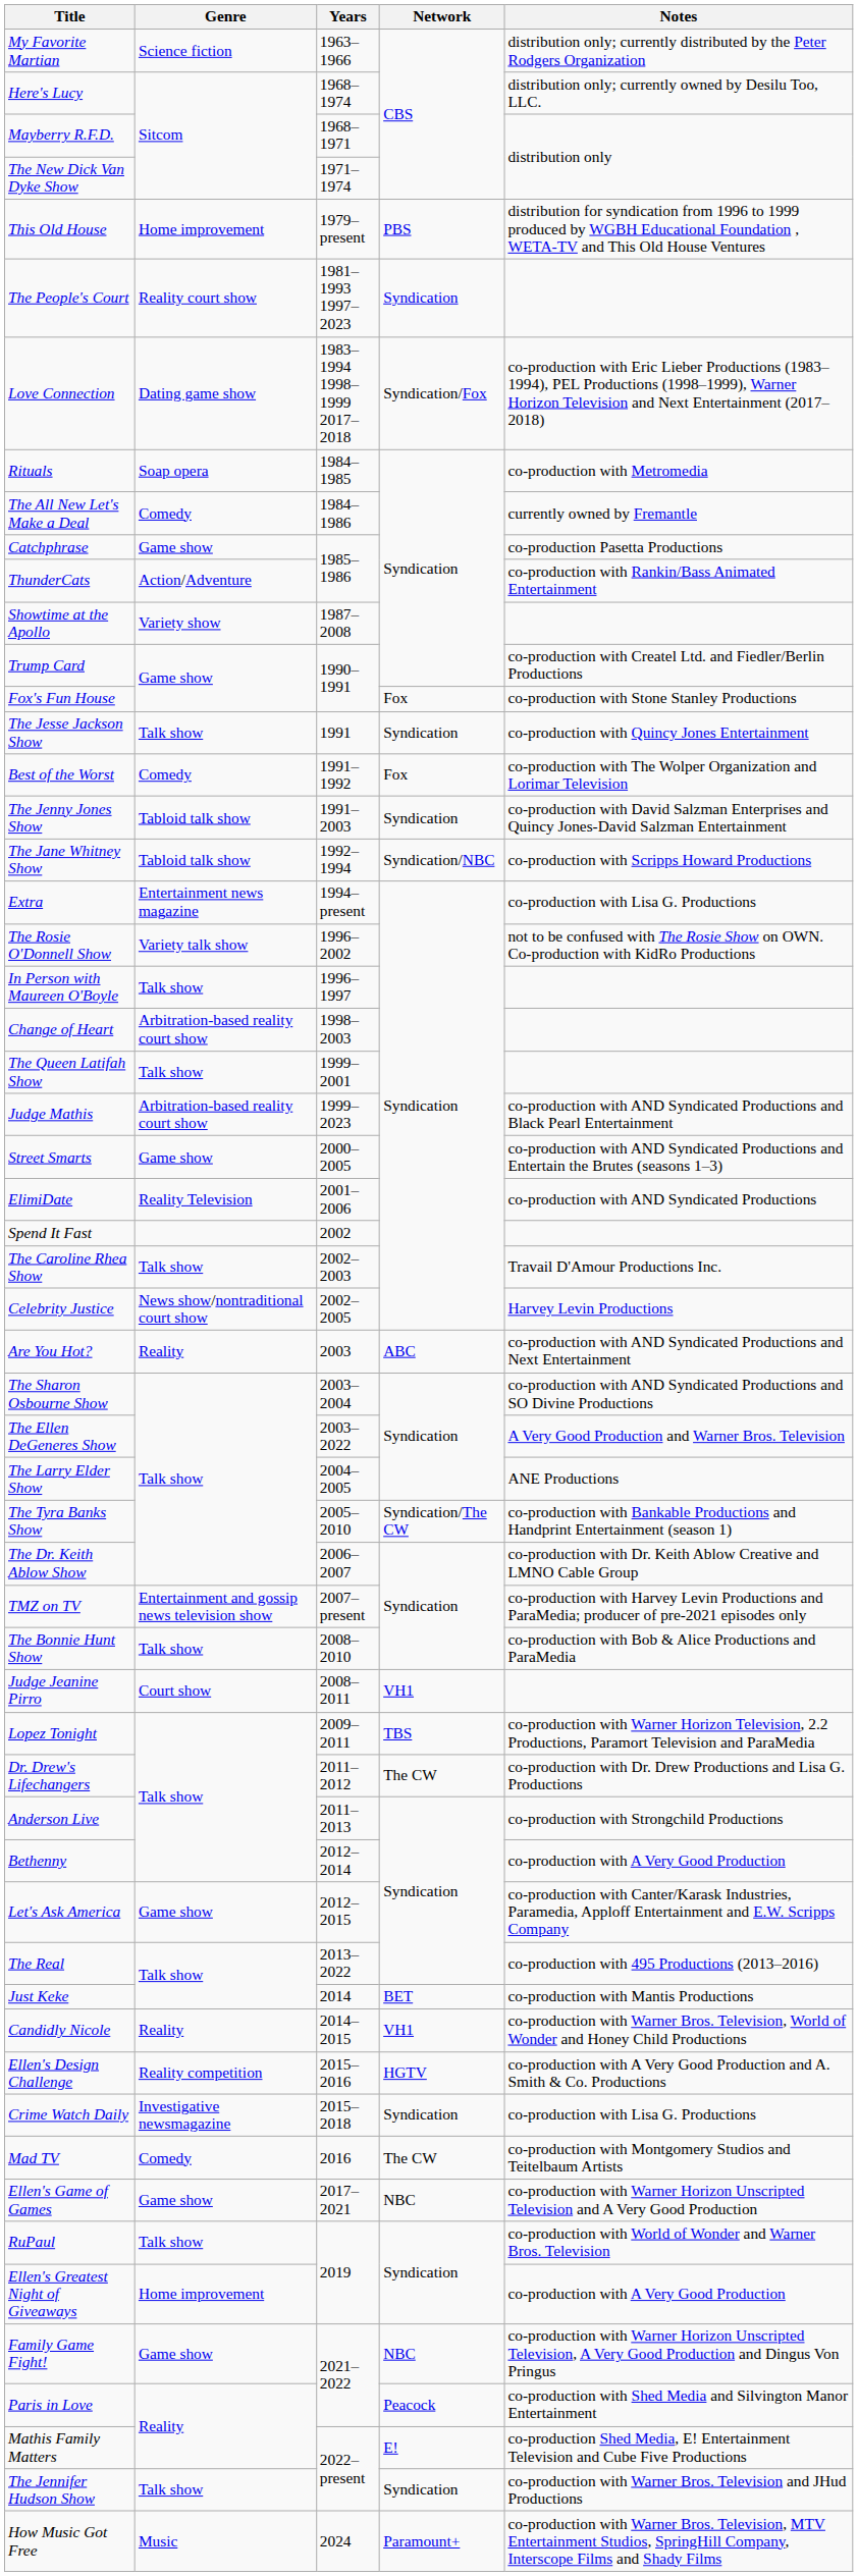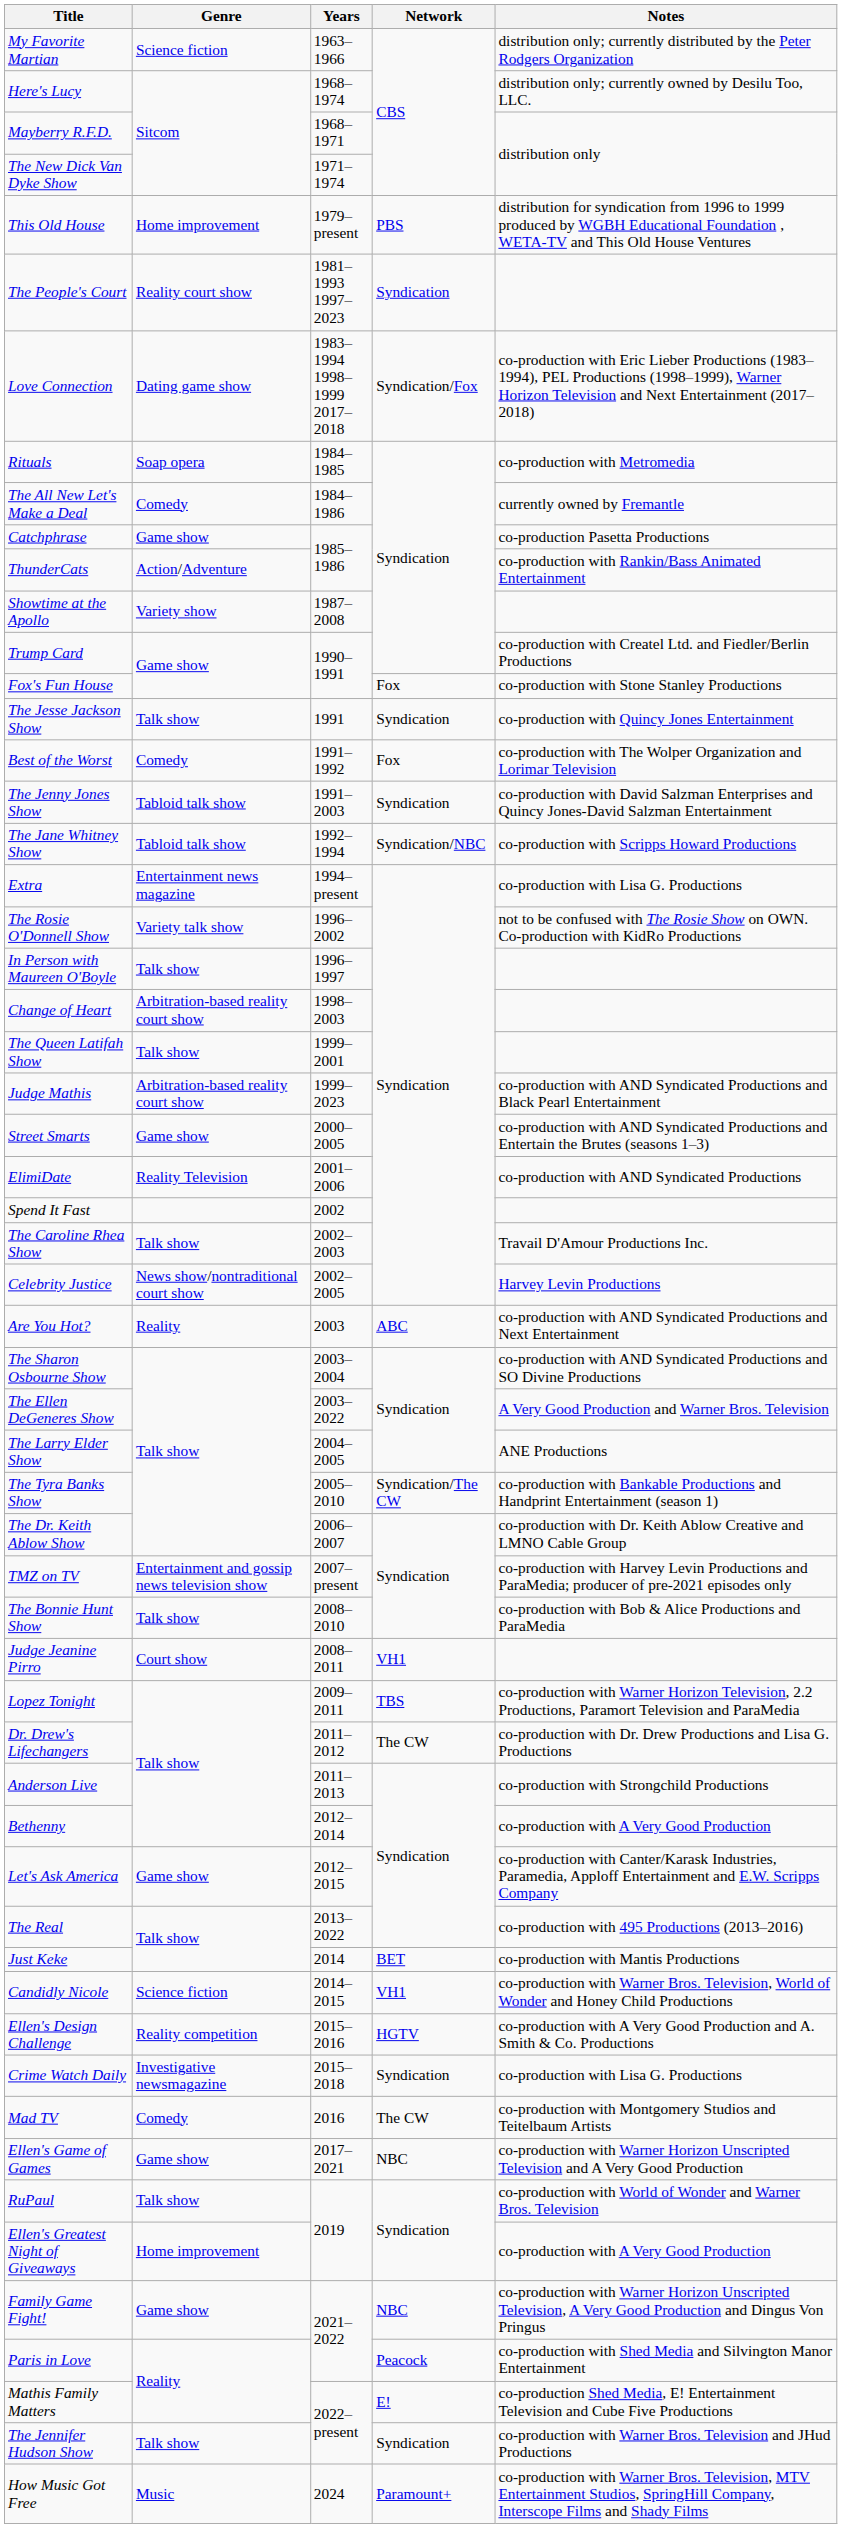 <table class="wikitable sortable">
 <tr>
 <th>Title</th>
 <th>Genre</th>
 <th>Years</th>
 <th>Network</th>
 <th>Notes</th>
 </tr>
 <tr>
 <td><em><a href='#'>My Favorite Martian</a></em></td>
 <td><a href='#'>Science fiction</a></td>
 <td>1963–1966</td>
 <td rowspan="4"><a href='#'>CBS</a></td>
 <td>distribution only; currently distributed by the <a href='#'>Peter Rodgers Organization</a></td>
 </tr>
 <tr>
 <td><em><a href='#'>Here's Lucy</a></em></td>
 <td rowspan="3"><a href='#'>Sitcom</a></td>
 <td>1968–1974</td>
 <td>distribution only; currently owned by Desilu Too, LLC.</td>
 </tr>
 <tr>
 <td><em><a href='#'>Mayberry R.F.D.</a></em></td>
 <td>1968–1971</td>
 <td rowspan="2">distribution only</td>
 </tr>
 <tr>
 <td><em><a href='#'>The New Dick Van Dyke Show</a></em></td>
 <td>1971–1974</td>
 </tr>
 <tr>
 <td><em><a href='#'>This Old House</a></em></td>
 <td><a href='#'>Home improvement</a></td>
 <td>1979–present</td>
 <td><a href='#'>PBS</a></td>
 <td>distribution for syndication from 1996 to 1999<br>produced by <a href='#'>WGBH Educational Foundation</a> , <a href='#'>WETA-TV</a>  and This Old House Ventures</td>
 </tr>
 <tr>
 <td><em><a href='#'>The People's Court</a></em></td>
 <td><a href='#'>Reality court show</a></td>
 <td>1981–1993<br>1997–2023</td>
 <td><a href='#'>Syndication</a></td>
 <td></td>
 </tr>
 <tr>
 <td><em><a href='#'>Love Connection</a></em></td>
 <td><a href='#'>Dating game show</a></td>
 <td>1983–1994<br>1998–1999<br>2017–2018</td>
 <td>Syndication/<a href='#'>Fox</a></td>
 <td>co-production with Eric Lieber Productions (1983–1994), PEL Productions (1998–1999), <a href='#'>Warner Horizon Television</a> and Next Entertainment (2017–2018)</td>
 </tr>
 <tr>
 <td><em><a href='#'>Rituals</a></em></td>
 <td><a href='#'>Soap opera</a></td>
 <td>1984–1985</td>
 <td rowspan="6">Syndication</td>
 <td>co-production with <a href='#'>Metromedia</a></td>
 </tr>
 <tr>
 <td><em><a href='#'>The All New Let's Make a Deal</a></em></td>
 <td><a href='#'>Comedy</a></td>
 <td>1984–1986</td>
 <td>currently owned by <a href='#'>Fremantle</a></td>
 </tr>
 <tr>
 <td><em><a href='#'>Catchphrase</a></em></td>
 <td><a href='#'>Game show</a></td>
 <td rowspan="2">1985–1986</td>
 <td>co-production Pasetta Productions</td>
 </tr>
 <tr>
 <td><em><a href='#'>ThunderCats</a></em></td>
 <td><a href='#'>Action</a>/<a href='#'>Adventure</a></td>
 <td>co-production with <a href='#'>Rankin/Bass Animated Entertainment</a></td>
 </tr>
 <tr>
 <td><em><a href='#'>Showtime at the Apollo</a></em></td>
 <td><a href='#'>Variety show</a></td>
 <td>1987–2008</td>
 <td></td>
 </tr>
 <tr>
 <td><em><a href='#'>Trump Card</a></em></td>
 <td rowspan="2"><a href='#'>Game show</a></td>
 <td rowspan="2">1990–1991</td>
 <td>co-production with Createl Ltd. and Fiedler/Berlin Productions</td>
 </tr>
 <tr>
 <td><em><a href='#'>Fox's Fun House</a></em></td>
 <td>Fox</td>
 <td>co-production with Stone Stanley Productions</td>
 </tr>
 <tr>
 <td><em><a href='#'>The Jesse Jackson Show</a></em></td>
 <td><a href='#'>Talk show</a></td>
 <td>1991</td>
 <td>Syndication</td>
 <td>co-production with <a href='#'>Quincy Jones Entertainment</a></td>
 </tr>
 <tr>
 <td><em><a href='#'>Best of the Worst</a></em></td>
 <td><a href='#'>Comedy</a></td>
 <td>1991–1992</td>
 <td>Fox</td>
 <td>co-production with The Wolper Organization and <a href='#'>Lorimar Television</a></td>
 </tr>
 <tr>
 <td><em><a href='#'>The Jenny Jones Show</a></em></td>
 <td><a href='#'>Tabloid talk show</a></td>
 <td>1991–2003</td>
 <td>Syndication</td>
 <td>co-production with David Salzman Enterprises and Quincy Jones-David Salzman Entertainment</td>
 </tr>
 <tr>
 <td><em><a href='#'>The Jane Whitney Show</a></em></td>
 <td><a href='#'>Tabloid talk show</a></td>
 <td>1992–1994</td>
 <td>Syndication/<a href='#'>NBC</a></td>
 <td>co-production with <a href='#'>Scripps Howard Productions</a></td>
 </tr>
 <tr>
 <td><em><a href='#'>Extra</a></em></td>
 <td><a href='#'>Entertainment news magazine</a></td>
 <td>1994–present</td>
 <td rowspan="11">Syndication</td>
 <td>co-production with Lisa G. Productions</td>
 </tr>
 <tr>
 <td><em><a href='#'>The Rosie O'Donnell Show</a></em></td>
 <td><a href='#'>Variety talk show</a></td>
 <td>1996–2002</td>
 <td>not to be confused with <em><a href='#'>The Rosie Show</a></em> on OWN. Co-production with KidRo Productions</td>
 </tr>
 <tr>
 <td><em><a href='#'>In Person with Maureen O'Boyle</a></em></td>
 <td><a href='#'>Talk show</a></td>
 <td>1996–1997</td>
 <td></td>
 </tr>
 <tr>
 <td><em><a href='#'>Change of Heart</a></em></td>
 <td><a href='#'>Arbitration-based reality court show</a></td>
 <td>1998–2003</td>
 <td></td>
 </tr>
 <tr>
 <td><em><a href='#'>The Queen Latifah Show</a></em></td>
 <td><a href='#'>Talk show</a></td>
 <td>1999–2001</td>
 <td></td>
 </tr>
 <tr>
 <td><em><a href='#'>Judge Mathis</a></em></td>
 <td><a href='#'>Arbitration-based reality court show</a></td>
 <td>1999–2023</td>
 <td>co-production with AND Syndicated Productions and Black Pearl Entertainment</td>
 </tr>
 <tr>
 <td><em><a href='#'>Street Smarts</a></em></td>
 <td><a href='#'>Game show</a></td>
 <td>2000–2005</td>
 <td>co-production with AND Syndicated Productions and Entertain the Brutes (seasons 1–3)</td>
 </tr>
 <tr>
 <td><em><a href='#'>ElimiDate</a></em></td>
 <td><a href='#'>Reality Television</a></td>
 <td>2001–2006</td>
 <td>co-production with AND Syndicated Productions</td>
 </tr>
 <tr>
 <td><em>Spend It Fast</em></td>
 <td></td>
 <td>2002</td>
 <td></td>
 </tr>
 <tr>
 <td><em><a href='#'>The Caroline Rhea Show</a></em></td>
 <td><a href='#'>Talk show</a></td>
 <td>2002–2003</td>
 <td>Travail D'Amour Productions Inc.</td>
 </tr>
 <tr>
 <td><em><a href='#'>Celebrity Justice</a></em></td>
 <td><a href='#'>News show</a>/<a href='#'>nontraditional court show</a></td>
 <td>2002–2005</td>
 <td><a href='#'>Harvey Levin Productions</a></td>
 </tr>
 <tr>
 <td><em><a href='#'>Are You Hot?</a></em></td>
 <td><a href='#'>Reality</a></td>
 <td>2003</td>
 <td><a href='#'>ABC</a></td>
 <td>co-production with AND Syndicated Productions and Next Entertainment</td>
 </tr>
 <tr>
 <td><em><a href='#'>The Sharon Osbourne Show</a></em></td>
 <td rowspan="5"><a href='#'>Talk show</a></td>
 <td>2003–2004</td>
 <td rowspan="3">Syndication</td>
 <td>co-production with AND Syndicated Productions and SO Divine Productions</td>
 </tr>
 <tr>
 <td><em><a href='#'>The Ellen DeGeneres Show</a></em></td>
 <td>2003–2022</td>
 <td><a href='#'>A Very Good Production</a> and <a href='#'>Warner Bros. Television</a></td>
 </tr>
 <tr>
 <td><em><a href='#'>The Larry Elder Show</a></em></td>
 <td>2004–2005</td>
 <td>ANE Productions</td>
 </tr>
 <tr>
 <td><em><a href='#'>The Tyra Banks Show</a></em></td>
 <td>2005–2010</td>
 <td>Syndication/<a href='#'>The CW</a></td>
 <td>co-production with <a href='#'>Bankable Productions</a> and Handprint Entertainment (season 1)</td>
 </tr>
 <tr>
 <td><em><a href='#'>The Dr. Keith Ablow Show</a></em></td>
 <td>2006–2007</td>
 <td rowspan="3">Syndication</td>
 <td>co-production with Dr. Keith Ablow Creative and LMNO Cable Group</td>
 </tr>
 <tr>
 <td><em><a href='#'>TMZ on TV</a></em></td>
 <td><a href='#'>Entertainment and gossip news television show</a></td>
 <td>2007–present</td>
 <td>co-production with Harvey Levin Productions and ParaMedia; producer of pre-2021 episodes only</td>
 </tr>
 <tr>
 <td><em><a href='#'>The Bonnie Hunt Show</a></em></td>
 <td><a href='#'>Talk show</a></td>
 <td>2008–2010</td>
 <td>co-production with Bob & Alice Productions and ParaMedia</td>
 </tr>
 <tr>
 <td><em><a href='#'>Judge Jeanine Pirro</a></em></td>
 <td><a href='#'>Court show</a></td>
 <td>2008–2011</td>
 <td><a href='#'>VH1</a></td>
 <td></td>
 </tr>
 <tr>
 <td><em><a href='#'>Lopez Tonight</a></em></td>
 <td rowspan="4"><a href='#'>Talk show</a></td>
 <td>2009–2011</td>
 <td><a href='#'>TBS</a></td>
 <td>co-production with <a href='#'>Warner Horizon Television</a>, 2.2 Productions, Paramort Television and ParaMedia</td>
 </tr>
 <tr>
 <td><em><a href='#'>Dr. Drew's Lifechangers</a></em></td>
 <td>2011–2012</td>
 <td>The CW</td>
 <td>co-production with Dr. Drew Productions and Lisa G. Productions</td>
 </tr>
 <tr>
 <td><em><a href='#'>Anderson Live</a></em></td>
 <td>2011–2013</td>
 <td rowspan="4">Syndication</td>
 <td>co-production with Strongchild Productions</td>
 </tr>
 <tr>
 <td><em><a href='#'>Bethenny</a></em></td>
 <td>2012–2014</td>
 <td>co-production with <a href='#'>A Very Good Production</a></td>
 </tr>
 <tr>
 <td><em><a href='#'>Let's Ask America</a></em></td>
 <td><a href='#'>Game show</a></td>
 <td>2012–2015</td>
 <td>co-production with Canter/Karask Industries, Paramedia, Apploff Entertainment and <a href='#'>E.W. Scripps Company</a></td>
 </tr>
 <tr>
 <td><em><a href='#'>The Real</a></em></td>
 <td rowspan="2"><a href='#'>Talk show</a></td>
 <td>2013–2022</td>
 <td>co-production with <a href='#'>495 Productions</a> (2013–2016)</td>
 </tr>
 <tr>
 <td><em><a href='#'>Just Keke</a></em></td>
 <td>2014</td>
 <td><a href='#'>BET</a></td>
 <td>co-production with Mantis Productions</td>
 </tr>
 <tr>
 <td><em><a href='#'>Candidly Nicole</a></em></td>
-<td><a href='#'>Reality</a></td>
+<td><a href='#'>Science fiction</a></td>
 <td>2014–2015</td>
 <td><a href='#'>VH1</a></td>
 <td>co-production with <a href='#'>Warner Bros. Television</a>, <a href='#'>World of Wonder</a> and Honey Child Productions</td>
 </tr>
 <tr>
 <td><em><a href='#'>Ellen's Design Challenge</a></em></td>
 <td><a href='#'>Reality competition</a></td>
 <td>2015–2016</td>
 <td><a href='#'>HGTV</a></td>
 <td>co-production with A Very Good Production and A. Smith & Co. Productions</td>
 </tr>
 <tr>
 <td><em><a href='#'>Crime Watch Daily</a></em></td>
 <td><a href='#'>Investigative</a> <a href='#'>newsmagazine</a></td>
 <td>2015–2018</td>
 <td>Syndication</td>
 <td>co-production with Lisa G. Productions</td>
 </tr>
 <tr>
 <td><em><a href='#'>Mad TV</a></em></td>
 <td><a href='#'>Comedy</a></td>
 <td>2016</td>
 <td>The CW</td>
 <td>co-production with Montgomery Studios and Teitelbaum Artists</td>
 </tr>
 <tr>
 <td><em><a href='#'>Ellen's Game of Games</a></em></td>
 <td><a href='#'>Game show</a></td>
 <td>2017–2021</td>
 <td>NBC</td>
 <td>co-production with <a href='#'>Warner Horizon Unscripted Television</a> and A Very Good Production</td>
 </tr>
 <tr>
 <td><em><a href='#'>RuPaul</a></em></td>
 <td><a href='#'>Talk show</a></td>
 <td rowspan="2">2019</td>
 <td rowspan="2">Syndication</td>
 <td>co-production with <a href='#'>World of Wonder</a> and <a href='#'>Warner Bros. Television</a></td>
 </tr>
 <tr>
 <td><em><a href='#'>Ellen's Greatest Night of Giveaways</a></em></td>
 <td><a href='#'>Home improvement</a></td>
 <td>co-production with <a href='#'>A Very Good Production</a></td>
 </tr>
 <tr>
 <td><em><a href='#'>Family Game Fight!</a></em></td>
 <td><a href='#'>Game show</a></td>
 <td rowspan="2">2021–2022</td>
 <td><a href='#'>NBC</a></td>
 <td>co-production with <a href='#'>Warner Horizon Unscripted Television</a>, <a href='#'>A Very Good Production</a> and Dingus Von Pringus</td>
 </tr>
 <tr>
 <td><em><a href='#'>Paris in Love</a></em></td>
 <td rowspan="2"><a href='#'>Reality</a></td>
 <td><a href='#'>Peacock</a></td>
 <td>co-production with <a href='#'>Shed Media</a> and Silvington Manor Entertainment</td>
 </tr>
 <tr>
 <td><em>Mathis Family Matters</em></td>
 <td rowspan="2">2022–present</td>
 <td><a href='#'>E!</a></td>
 <td>co-production <a href='#'>Shed Media</a>, E! Entertainment Television and Cube Five Productions</td>
 </tr>
 <tr>
 <td><em><a href='#'>The Jennifer Hudson Show</a></em></td>
 <td><a href='#'>Talk show</a></td>
 <td>Syndication</td>
 <td>co-production with <a href='#'>Warner Bros. Television</a> and JHud Productions</td>
 </tr>
 <tr>
 <td><em>How Music Got Free</em></td>
 <td><a href='#'>Music</a></td>
 <td>2024</td>
 <td><a href='#'>Paramount+</a></td>
 <td>co-production with <a href='#'>Warner Bros. Television</a>, <a href='#'>MTV Entertainment Studios</a>, <a href='#'>SpringHill Company</a>, <a href='#'>Interscope Films</a> and <a href='#'>Shady Films</a></td>
 </tr>
 </table>
